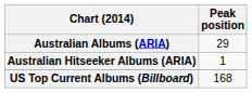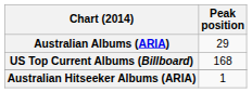 <table class="wikitable sortable plainrowheaders">
 <tr>
 <th>Chart (2014)</th>
 <th>Peak<br>position</th>
 </tr>
 <tr>
 <th scope="row">Australian Albums (<a href='#'>ARIA</a>)</th>
 <td align=center>29</td>
 </tr>
 <tr>
-<th scope="row">Australian Hitseeker Albums (ARIA)</th>
-<td align=center>1</td>
+<th scope="row">US Top Current Albums (<em>Billboard</em>)</th>
+<td align="center">168</td>
 </tr>
 <tr>
 </tr>
 <tr>
 </tr>
 <tr>
 </tr>
 <tr>
 </tr>
 <tr>
-<th scope="row">US Top Current Albums (<em>Billboard</em>)</th>
-<td align="center">168</td>
+<th scope="row">Australian Hitseeker Albums (ARIA)</th>
+<td align=center>1</td>
 </tr>
 </table>
